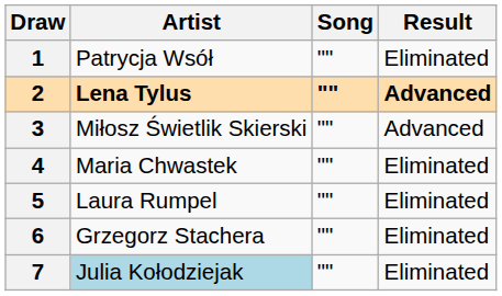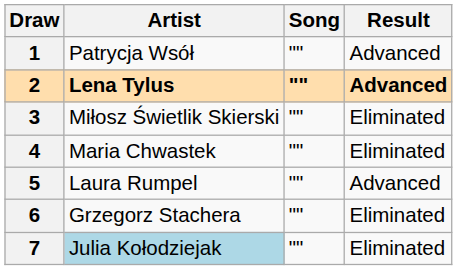 <table class="sortable wikitable plainrowheaders" style="margin: 1em auto 1em auto;">
 <tr>
 <th scope="col">Draw</th>
 <th scope="col">Artist</th>
 <th scope="col">Song</th>
 <th scope="col" data-sort-type="number">Result</th>
 </tr>
 <tr>
 <th scope="row" style="text-align:center;">1</th>
 <td>Patrycja Wsół</td>
 <td>""</td>
-<td data-sort-value="3">Eliminated</td>
+<td data-sort-value="1">Advanced</td>
 </tr>
 <tr style="font-weight:bold; background:navajowhite;">
 <th scope="row" style="text-align:center; font-weight:bold; background:navajowhite;">2</th>
 <td>Lena Tylus</td>
 <td>""</td>
 <td data-sort-value="1">Advanced</td>
 </tr>
 <tr>
 <th scope="row" style="text-align:center;">3</th>
 <td>Miłosz Świetlik Skierski</td>
 <td>""</td>
-<td data-sort-value="1">Advanced</td>
+<td data-sort-value="3">Eliminated</td>
 </tr>
 <tr>
 <th scope="row" style="text-align:center;">4</th>
 <td>Maria Chwastek</td>
 <td>""</td>
 <td data-sort-value="3">Eliminated</td>
 </tr>
 <tr>
 <th scope="row" style="text-align:center;">5</th>
 <td>Laura Rumpel</td>
 <td>""</td>
-<td data-sort-value="3">Eliminated</td>
+<td data-sort-value="1">Advanced</td>
 </tr>
 <tr>
 <th scope="row" style="text-align:center;">6</th>
 <td>Grzegorz Stachera</td>
 <td>""</td>
 <td data-sort-value="3">Eliminated</td>
 </tr>
 <tr>
 <th scope="row" style="text-align:center;">7</th>
 <td style="background: lightblue;">Julia Kołodziejak</td>
 <td>""</td>
 <td data-sort-value="3">Eliminated</td>
 </tr>
 </table>
